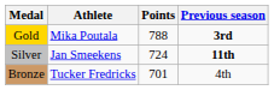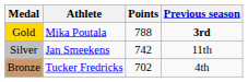 <table class="wikitable">
 <tr>
 <th><strong>Medal</strong></th>
 <th><strong>Athlete</strong></th>
 <th><strong>Points</strong></th>
 <th><strong><a href='#'>Previous season</a></strong></th>
 </tr>
 <tr align="center">
 <td bgcolor="gold">Gold</td>
 <td align="left"> <a href='#'>Mika Poutala</a></td>
 <td>788</td>
 <td><strong>3rd</strong></td>
 </tr>
 <tr align="center">
 <td bgcolor="silver">Silver</td>
 <td align="left"> <a href='#'>Jan Smeekens</a></td>
-<td>724</td>
-<td><strong>11th</strong></td>
+<td>742</td>
+<td>11th</td>
 </tr>
 <tr align="center">
 <td bgcolor="CC9966">Bronze</td>
 <td align="left"> <a href='#'>Tucker Fredricks</a></td>
-<td>701</td>
+<td>702</td>
 <td>4th</td>
 </tr>
 </table>
